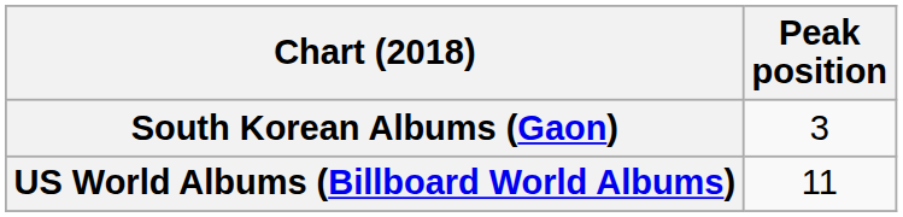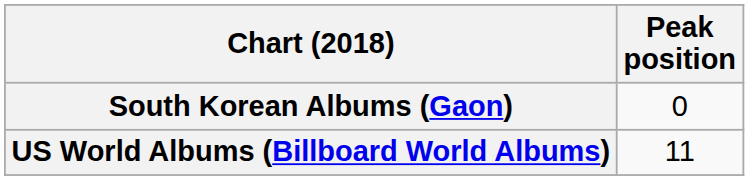 <table class="wikitable sortable plainrowheaders" style="text-align:center">
 <tr>
 <th scope="col">Chart (2018)</th>
 <th scope="col">Peak<br>position</th>
 </tr>
 <tr>
 <th scope="row">South Korean Albums (<a href='#'>Gaon</a>)</th>
-<td>3</td>
+<td>0</td>
 </tr>
 <tr>
 <th scope="row">US World Albums (<a href='#'>Billboard World Albums</a>)</th>
 <td>11</td>
 </tr>
 </table>
